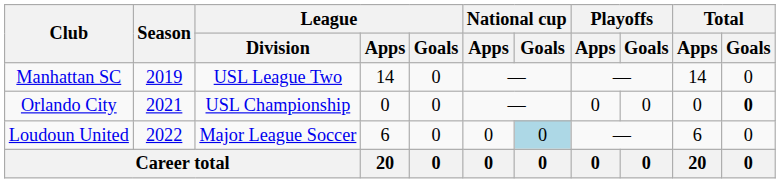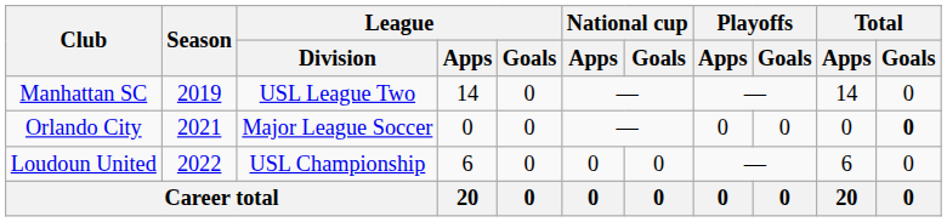 <table class="wikitable" style="text-align:center;">
 <tr>
 <th rowspan="2">Club</th>
 <th rowspan="2">Season</th>
 <th colspan="3">League</th>
 <th colspan="2">National cup</th>
 <th colspan="2">Playoffs</th>
 <th colspan="2">Total</th>
 </tr>
 <tr>
 <th>Division</th>
 <th>Apps</th>
 <th>Goals</th>
 <th>Apps</th>
 <th>Goals</th>
 <th>Apps</th>
 <th>Goals</th>
 <th>Apps</th>
 <th>Goals</th>
 </tr>
 <tr>
 <td><a href='#'>Manhattan SC</a></td>
 <td><a href='#'>2019</a></td>
 <td><a href='#'>USL League Two</a></td>
 <td>14</td>
 <td>0</td>
 <td colspan="2">—</td>
 <td colspan="2">—</td>
 <td>14</td>
 <td>0</td>
 </tr>
 <tr>
 <td><a href='#'>Orlando City</a></td>
 <td><a href='#'>2021</a></td>
-<td><a href='#'>USL Championship</a></td>
+<td><a href='#'>Major League Soccer</a></td>
 <td>0</td>
 <td>0</td>
 <td colspan="2">—</td>
 <td>0</td>
 <td>0</td>
 <td>0</td>
 <td><strong>0</strong></td>
 </tr>
 <tr>
 <td><a href='#'>Loudoun United</a></td>
 <td><a href='#'>2022</a></td>
-<td><a href='#'>Major League Soccer</a></td>
+<td><a href='#'>USL Championship</a></td>
 <td>6</td>
 <td>0</td>
 <td>0</td>
-<td style="background: lightblue;">0</td>
+<td>0</td>
 <td colspan="2">—</td>
 <td>6</td>
 <td>0</td>
 </tr>
 <tr>
 <th colspan="3">Career total</th>
 <th>20</th>
 <th>0</th>
 <th>0</th>
 <th>0</th>
 <th>0</th>
 <th>0</th>
 <th>20</th>
 <th>0</th>
 </tr>
 </table>
